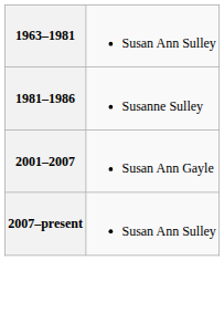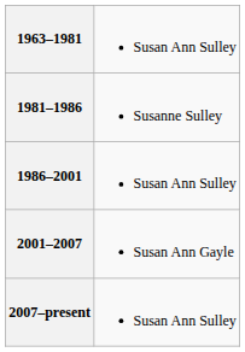 <table class="wikitable">
 <tr>
 <th>1963–1981</th>
 <td><br><ul><li>Susan Ann Sulley</li></ul></td>
 </tr>
 <tr>
 <th>1981–1986</th>
 <td><br><ul><li>Susanne Sulley</li></ul></td>
 </tr>
 <tr>
+<th>1986–2001</th>
+<td><br><ul><li>Susan Ann Sulley</li></ul></td>
+</tr>
+<tr>
 <th>2001–2007</th>
 <td><br><ul><li>Susan Ann Gayle</li></ul></td>
 </tr>
 <tr>
 <th>2007–present</th>
 <td><br><ul><li>Susan Ann Sulley</li></ul></td>
 </tr>
 </table>
